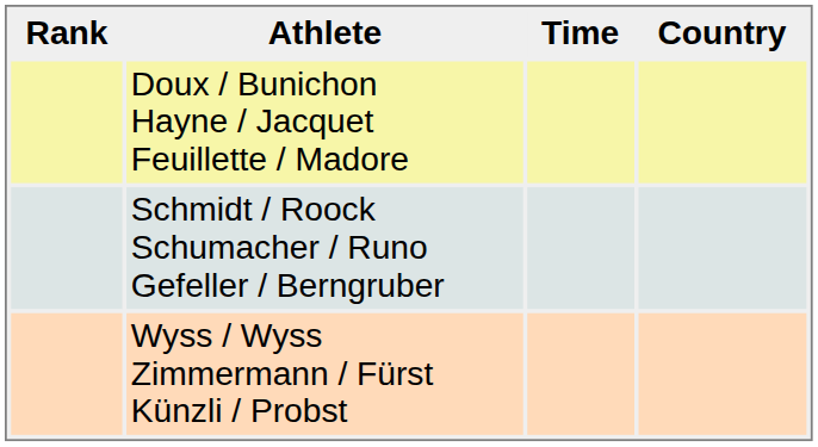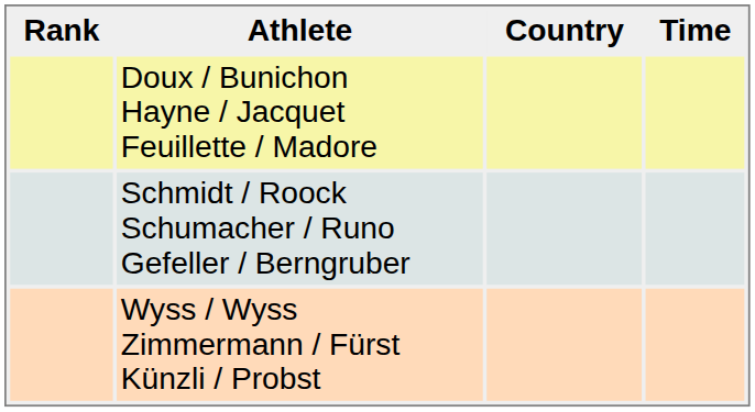 <table style="border-style:solid;border-width:1px;border-color:#808080;background-color:#EFEFEF" cellspacing="2" cellpadding="2" width="385px">
 <tr bgcolor="#EFEFEF">
 <th>Rank</th>
 <th>Athlete</th>
+<th>Country</th>
 <th>Time</th>
-<th>Country</th>
 </tr>
 <tr bgcolor="#F7F6A8" >
 <td align=center></td>
 <td>Doux / Bunichon<br>Hayne / Jacquet<br>Feuillette / Madore</td>
+<td></td>
 <td align="right"></td>
-<td></td>
 </tr>
 <tr bgcolor="#DCE5E5">
 <td align=center></td>
 <td>Schmidt / Roock<br>Schumacher / Runo<br>Gefeller / Berngruber</td>
+<td></td>
 <td align="right"></td>
-<td></td>
 </tr>
 <tr bgcolor="#FFDAB9">
 <td align=center></td>
 <td>Wyss / Wyss<br>Zimmermann / Fürst<br>Künzli / Probst</td>
+<td></td>
 <td align="right"></td>
-<td></td>
 </tr>
 </table>
